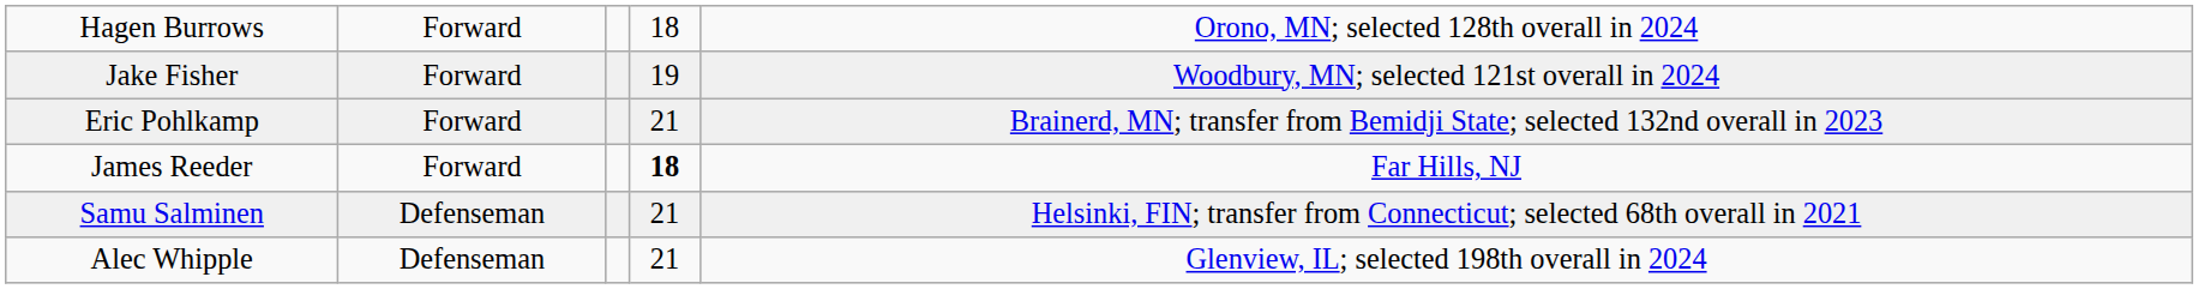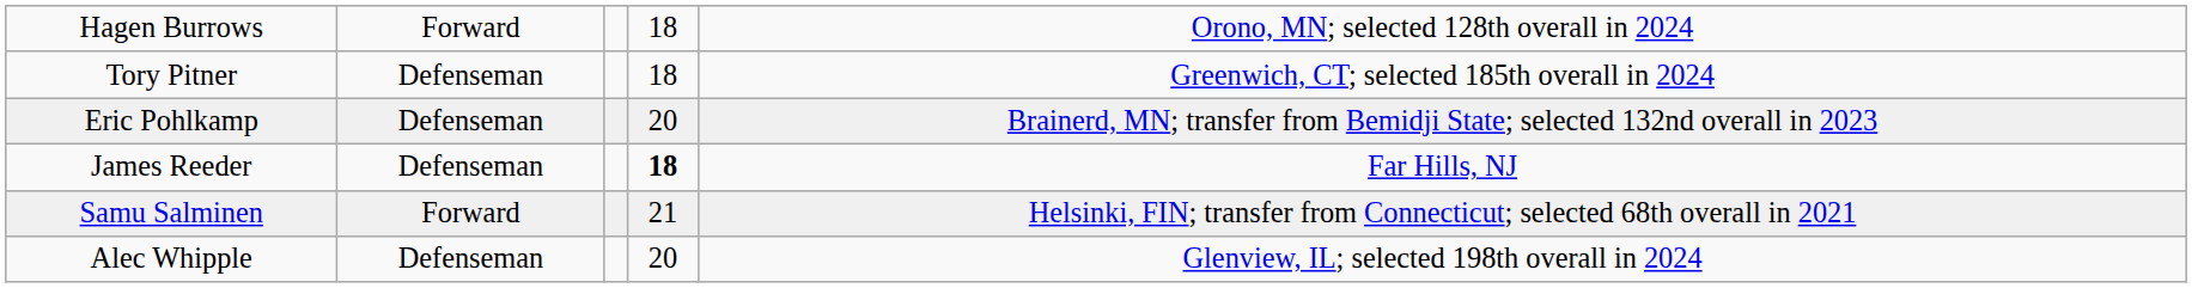 <table class="wikitable" width=1200>
 <tr align="center" bgcolor="">
 <td>Hagen Burrows</td>
 <td>Forward</td>
 <td></td>
 <td>18</td>
 <td><a href='#'>Orono, MN</a>; selected 128th overall in <a href='#'>2024</a></td>
 </tr>
-<tr align="center" bgcolor="f0f0f0">
-<td>Jake Fisher</td>
-<td>Forward</td>
+<tr align="center" bgcolor="">
+<td>Tory Pitner</td>
+<td>Defenseman</td>
 <td></td>
-<td>19</td>
-<td><a href='#'>Woodbury, MN</a>; selected 121st overall in <a href='#'>2024</a></td>
+<td>18</td>
+<td><a href='#'>Greenwich, CT</a>; selected 185th overall in <a href='#'>2024</a></td>
 </tr>
 <tr align="center" bgcolor="f0f0f0">
 <td>Eric Pohlkamp</td>
-<td>Forward</td>
+<td>Defenseman</td>
 <td></td>
-<td>21</td>
+<td>20</td>
 <td><a href='#'>Brainerd, MN</a>; transfer from <a href='#'>Bemidji State</a>; selected 132nd overall in <a href='#'>2023</a></td>
 </tr>
 <tr align="center" bgcolor="">
 <td>James Reeder</td>
-<td>Forward</td>
+<td>Defenseman</td>
 <td></td>
 <td><strong>18</strong></td>
 <td><a href='#'>Far Hills, NJ</a></td>
 </tr>
 <tr align="center" bgcolor="f0f0f0">
 <td><a href='#'>Samu Salminen</a></td>
-<td>Defenseman</td>
+<td>Forward</td>
 <td></td>
 <td>21</td>
 <td><a href='#'>Helsinki, FIN</a>; transfer from <a href='#'>Connecticut</a>; selected 68th overall in <a href='#'>2021</a></td>
 </tr>
 <tr align="center" bgcolor="">
 <td>Alec Whipple</td>
 <td>Defenseman</td>
 <td></td>
-<td>21</td>
+<td>20</td>
 <td><a href='#'>Glenview, IL</a>; selected 198th overall in <a href='#'>2024</a></td>
 </tr>
 </table>
